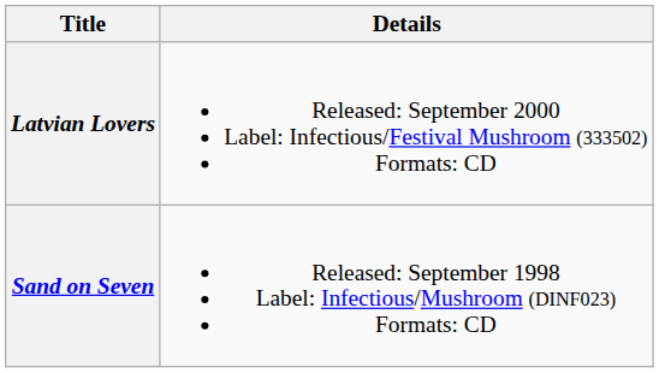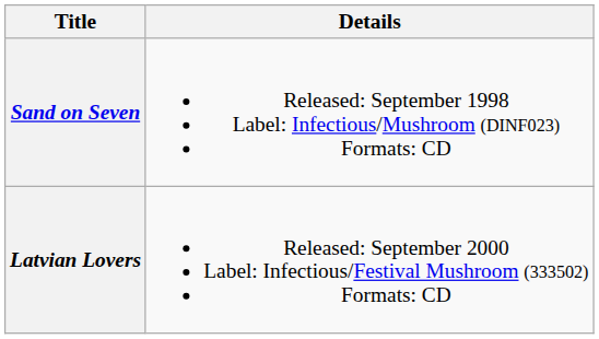 <table class="wikitable plainrowheaders" style="text-align:center;" border="1">
 <tr>
 <th>Title</th>
 <th>Details</th>
 </tr>
 <tr>
+<th scope="row"><em><a href='#'>Sand on Seven</a></em></th>
+<td><br><ul><li>Released: September 1998</li><li>Label: <a href='#'>Infectious</a>/<a href='#'>Mushroom</a> <small>(DINF023)</small></li><li>Formats: CD</li></ul></td>
+</tr>
+<tr>
 <th scope="row"><em>Latvian Lovers</em></th>
 <td><br><ul><li>Released: September 2000</li><li>Label: Infectious/<a href='#'>Festival Mushroom</a> <small>(333502)</small></li><li>Formats: CD</li></ul></td>
 </tr>
-<tr>
-<th scope="row"><em><a href='#'>Sand on Seven</a></em></th>
-<td><br><ul><li>Released: September 1998</li><li>Label: <a href='#'>Infectious</a>/<a href='#'>Mushroom</a> <small>(DINF023)</small></li><li>Formats: CD</li></ul></td>
-</tr>
 </table>
